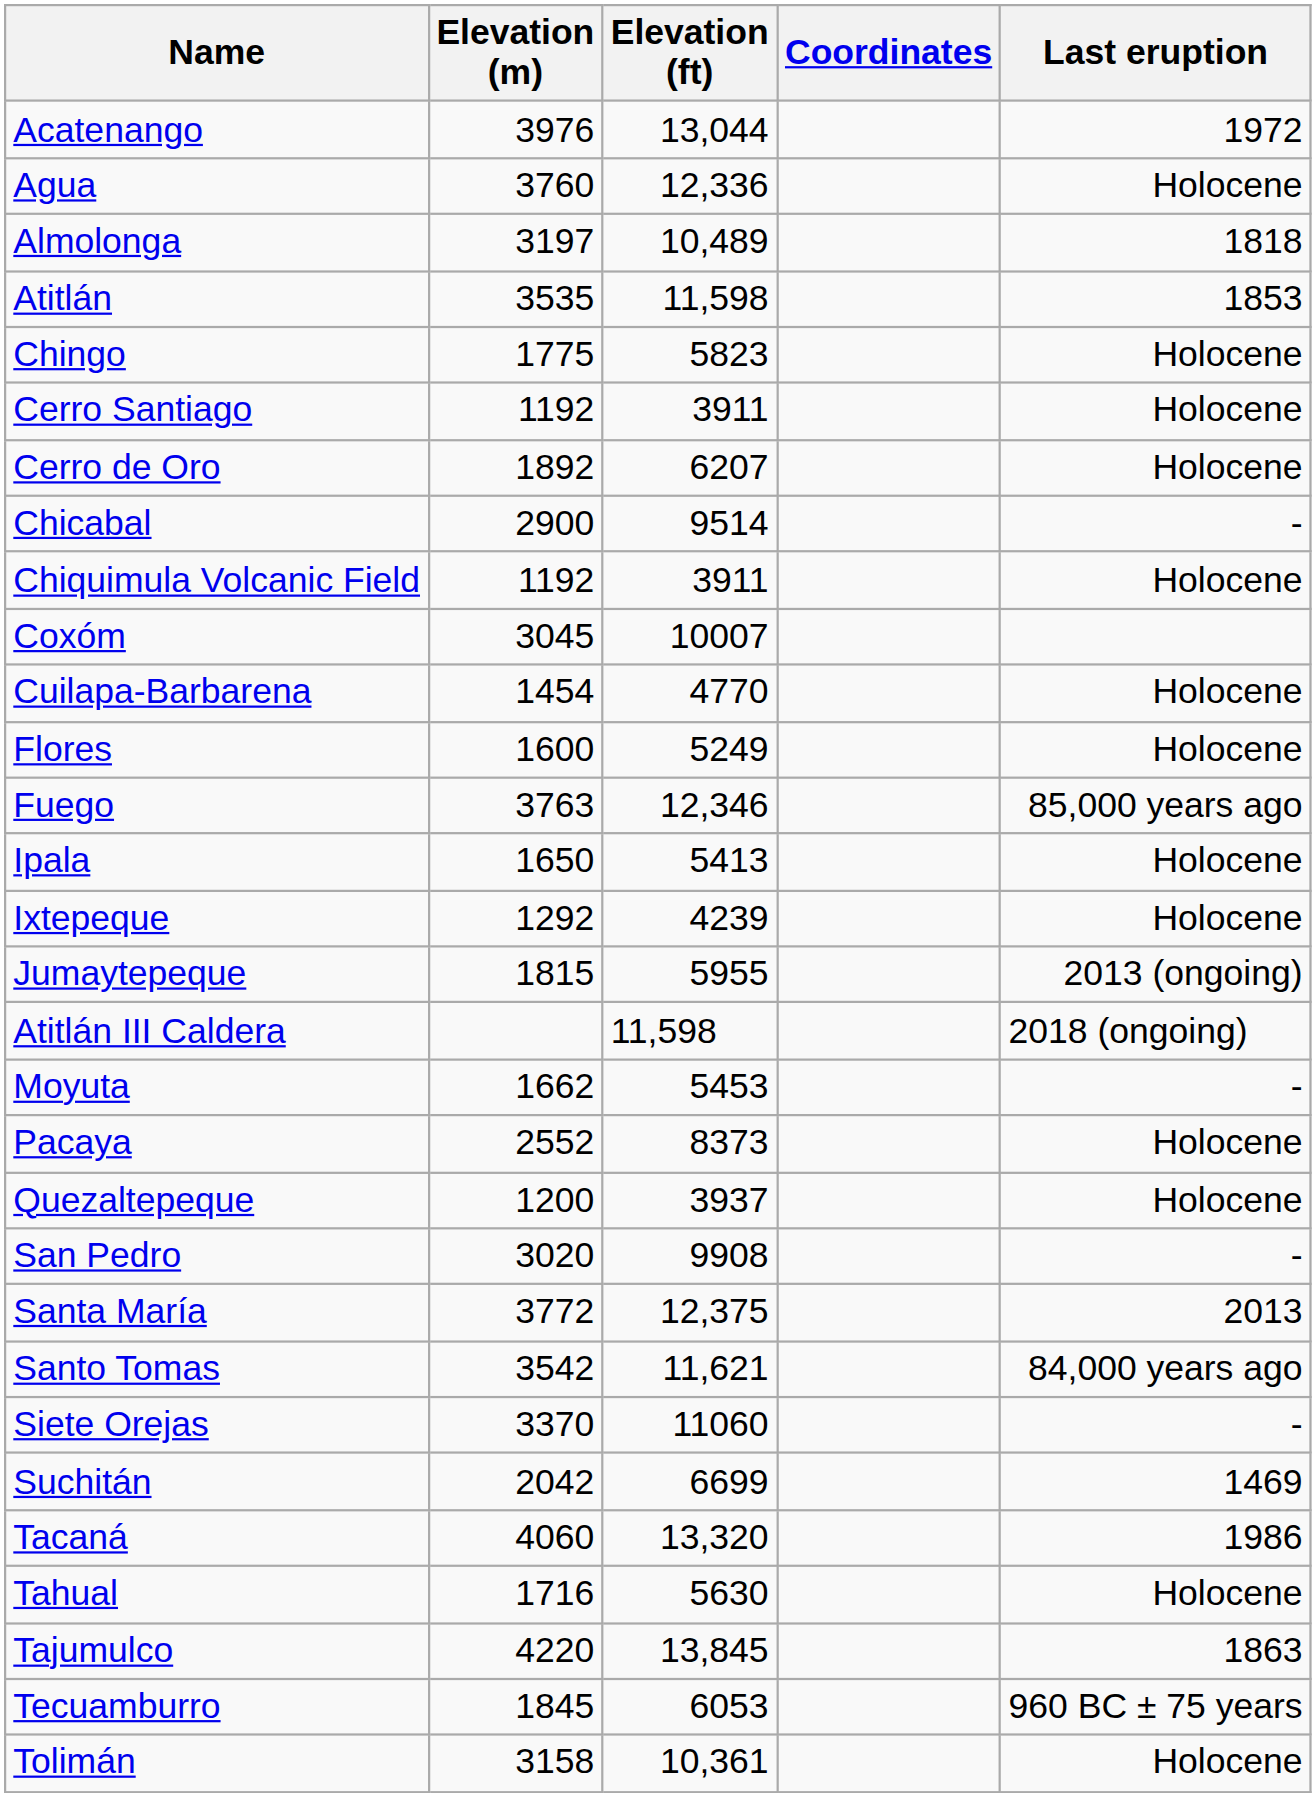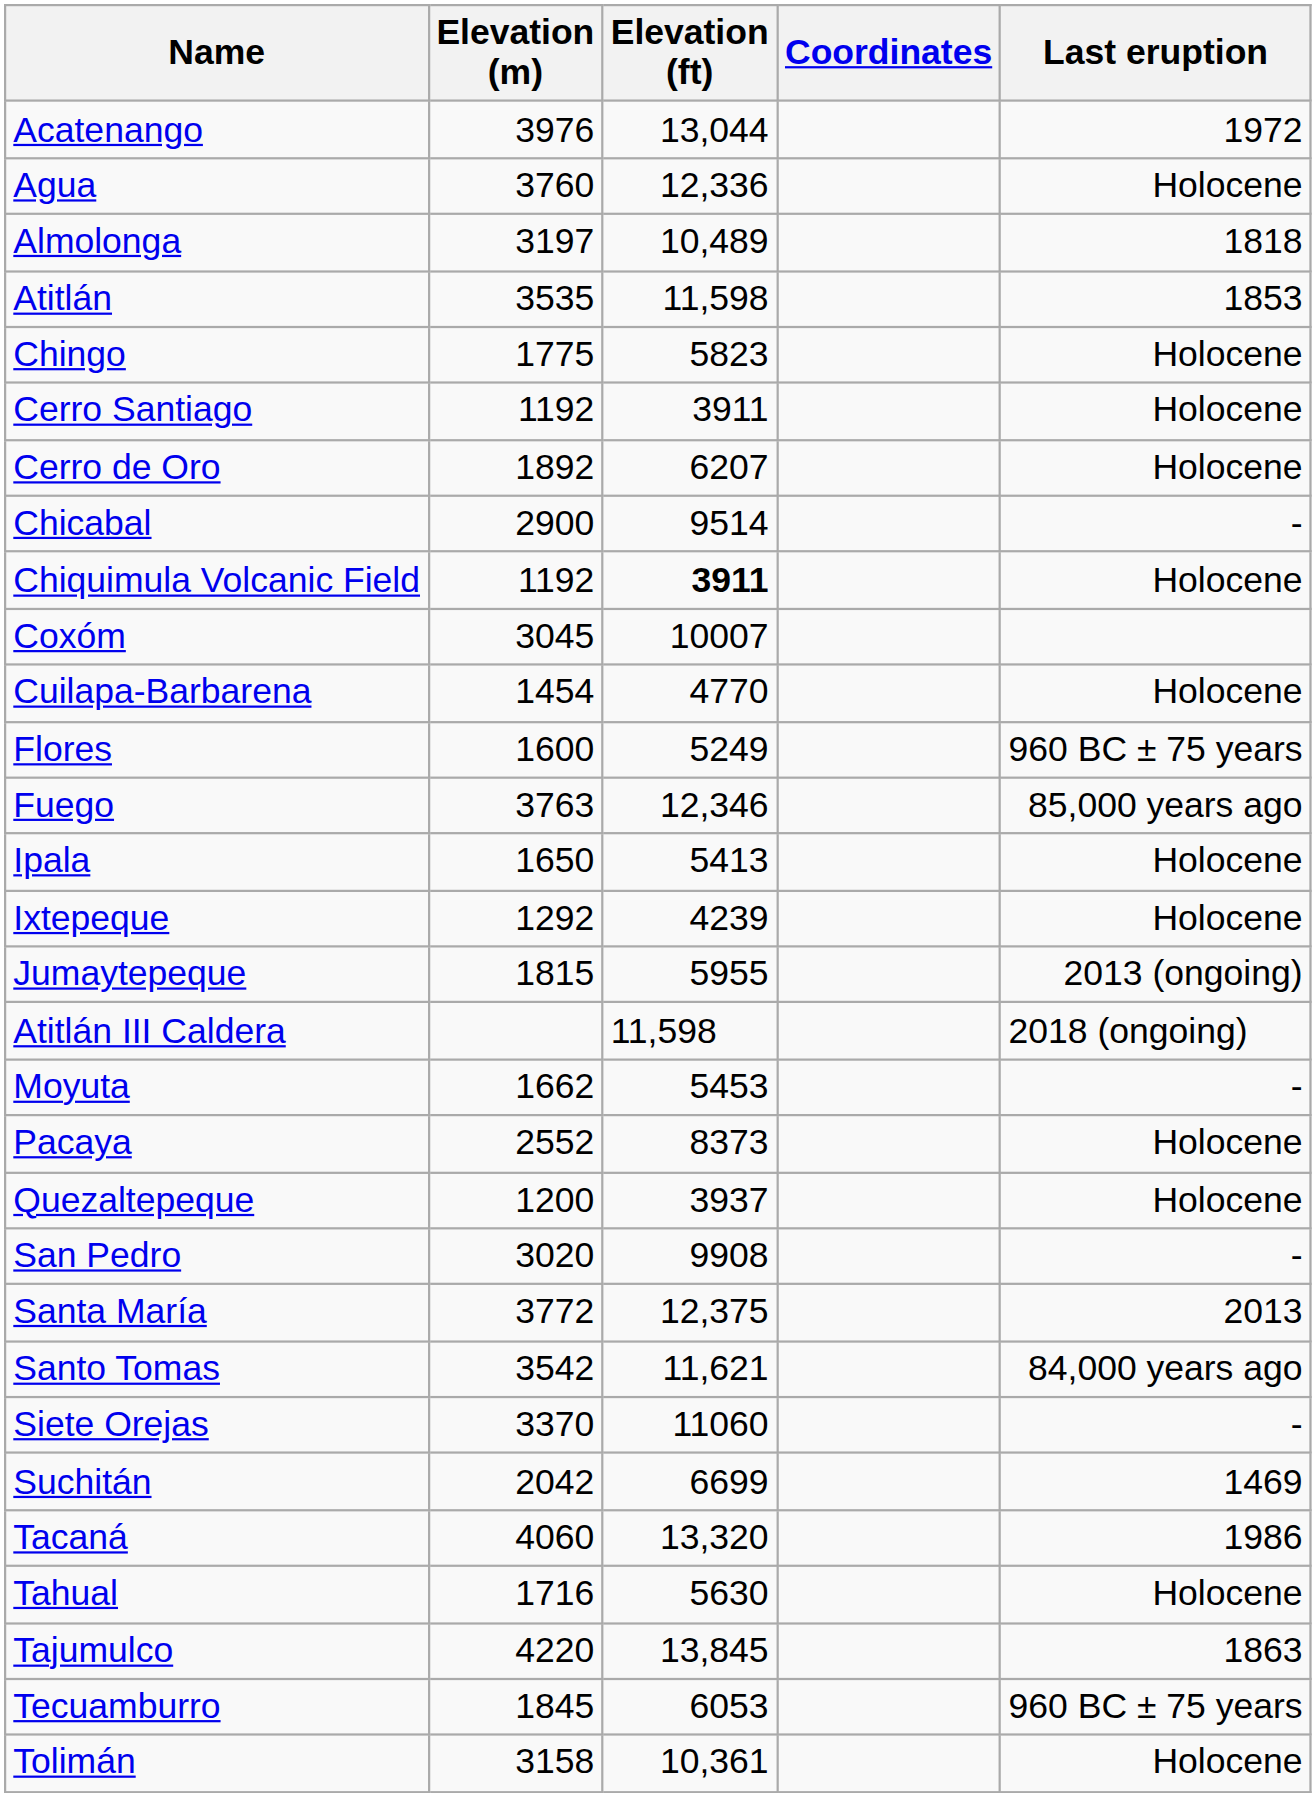 <table class="wikitable sortable">
 <tr>
 <th>Name</th>
 <th>Elevation<br> (m)</th>
 <th>Elevation<br> (ft)</th>
 <th><a href='#'>Coordinates</a></th>
 <th>Last eruption</th>
 </tr>
 <tr align="right">
 <td align="left"><a href='#'>Acatenango</a></td>
 <td>3976</td>
 <td>13,044</td>
 <td></td>
 <td>1972</td>
 </tr>
 <tr align="right">
 <td align="left"><a href='#'>Agua</a></td>
 <td>3760</td>
 <td>12,336</td>
 <td></td>
 <td>Holocene</td>
 </tr>
 <tr align="right">
 <td align="left"><a href='#'>Almolonga</a></td>
 <td>3197</td>
 <td>10,489</td>
 <td></td>
 <td>1818</td>
 </tr>
 <tr align="right">
 <td align="left"><a href='#'>Atitlán</a></td>
 <td>3535</td>
 <td>11,598</td>
 <td></td>
 <td>1853</td>
 </tr>
 <tr align="right">
 <td align="left"><a href='#'>Chingo</a></td>
 <td>1775</td>
 <td>5823</td>
 <td></td>
 <td>Holocene</td>
 </tr>
 <tr align="right">
 <td align="left"><a href='#'>Cerro Santiago</a></td>
 <td>1192</td>
 <td>3911</td>
 <td></td>
 <td>Holocene</td>
 </tr>
 <tr align="right">
 <td align="left"><a href='#'>Cerro de Oro</a></td>
 <td>1892</td>
 <td>6207</td>
 <td></td>
 <td>Holocene</td>
 </tr>
 <tr align="right">
 <td align="left"><a href='#'>Chicabal</a></td>
 <td>2900</td>
 <td>9514</td>
 <td></td>
 <td>-</td>
 </tr>
 <tr align="right">
 <td align="left"><a href='#'>Chiquimula Volcanic Field</a></td>
 <td>1192</td>
-<td>3911</td>
+<td><strong>3911</strong></td>
 <td></td>
 <td>Holocene</td>
 </tr>
 <tr align="right">
 <td align="left"><a href='#'>Coxóm</a></td>
 <td>3045</td>
 <td>10007</td>
 <td></td>
 <td></td>
 </tr>
 <tr align="right">
 <td align="left"><a href='#'>Cuilapa-Barbarena</a></td>
 <td>1454</td>
 <td>4770</td>
 <td></td>
 <td>Holocene</td>
 </tr>
 <tr align="right">
 <td align="left"><a href='#'>Flores</a></td>
 <td>1600</td>
 <td>5249</td>
 <td></td>
-<td>Holocene</td>
+<td>960 BC ± 75 years</td>
 </tr>
 <tr align="right">
 <td align="left"><a href='#'>Fuego</a></td>
 <td>3763</td>
 <td>12,346</td>
 <td></td>
 <td>85,000 years ago</td>
 </tr>
 <tr align="right">
 <td align="left"><a href='#'>Ipala</a></td>
 <td>1650</td>
 <td>5413</td>
 <td></td>
 <td>Holocene</td>
 </tr>
 <tr align="right">
 <td align="left"><a href='#'>Ixtepeque</a></td>
 <td>1292</td>
 <td>4239</td>
 <td></td>
 <td>Holocene</td>
 </tr>
 <tr align="right">
 <td align="left"><a href='#'>Jumaytepeque</a></td>
 <td>1815</td>
 <td>5955</td>
 <td></td>
 <td>2013 (ongoing)</td>
 </tr>
 <tr>
 <td><a href='#'>Atitlán III Caldera</a></td>
 <td></td>
 <td>11,598</td>
 <td></td>
 <td>2018 (ongoing)</td>
 </tr>
 <tr align="right">
 <td align="left"><a href='#'>Moyuta</a></td>
 <td>1662</td>
 <td>5453</td>
 <td></td>
 <td>-</td>
 </tr>
 <tr align="right">
 <td align="left"><a href='#'>Pacaya</a></td>
 <td>2552</td>
 <td>8373</td>
 <td></td>
 <td>Holocene</td>
 </tr>
 <tr align="right">
 <td align="left"><a href='#'>Quezaltepeque</a></td>
 <td>1200</td>
 <td>3937</td>
 <td></td>
 <td>Holocene</td>
 </tr>
 <tr align="right">
 <td align="left"><a href='#'>San Pedro</a></td>
 <td>3020</td>
 <td>9908</td>
 <td></td>
 <td>-</td>
 </tr>
 <tr align="right">
 <td align="left"><a href='#'>Santa María</a></td>
 <td>3772</td>
 <td>12,375</td>
 <td></td>
 <td>2013</td>
 </tr>
 <tr align="right">
 <td align="left"><a href='#'>Santo Tomas</a></td>
 <td>3542</td>
 <td>11,621</td>
 <td></td>
 <td>84,000 years ago</td>
 </tr>
 <tr align="right">
 <td align="left"><a href='#'>Siete Orejas</a></td>
 <td>3370</td>
 <td>11060</td>
 <td></td>
 <td>-</td>
 </tr>
 <tr align="right">
 <td align="left"><a href='#'>Suchitán</a></td>
 <td>2042</td>
 <td>6699</td>
 <td></td>
 <td>1469</td>
 </tr>
 <tr align="right">
 <td align="left"><a href='#'>Tacaná</a></td>
 <td>4060</td>
 <td>13,320</td>
 <td></td>
 <td>1986</td>
 </tr>
 <tr align="right">
 <td align="left"><a href='#'>Tahual</a></td>
 <td>1716</td>
 <td>5630</td>
 <td></td>
 <td>Holocene</td>
 </tr>
 <tr align="right">
 <td align="left"><a href='#'>Tajumulco</a></td>
 <td>4220</td>
 <td>13,845</td>
 <td></td>
 <td>1863</td>
 </tr>
 <tr align="right">
 <td align="left"><a href='#'>Tecuamburro</a></td>
 <td>1845</td>
 <td>6053</td>
 <td></td>
 <td>960 BC ± 75 years</td>
 </tr>
 <tr align="right">
 <td align="left"><a href='#'>Tolimán</a></td>
 <td>3158</td>
 <td>10,361</td>
 <td></td>
 <td>Holocene</td>
 </tr>
 </table>
